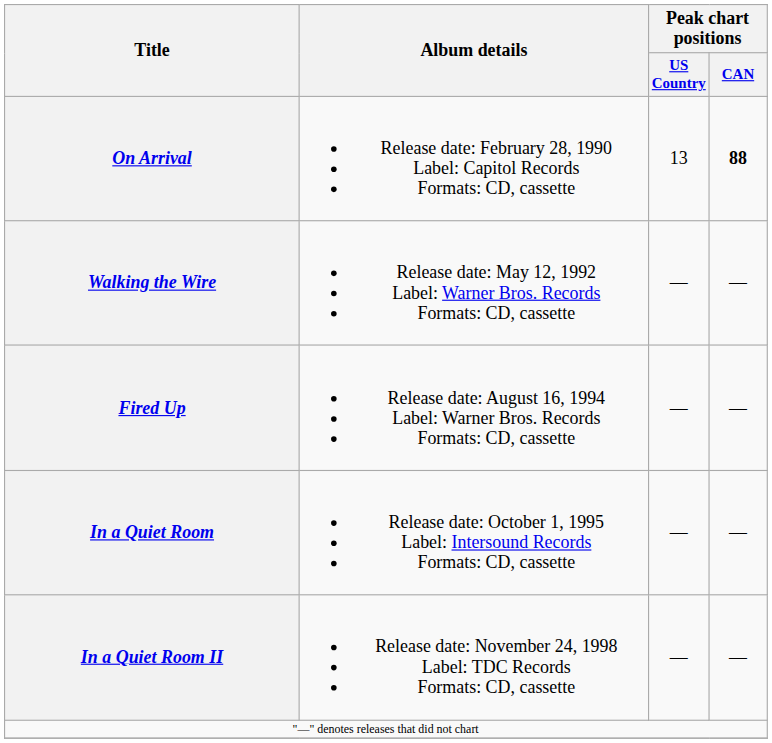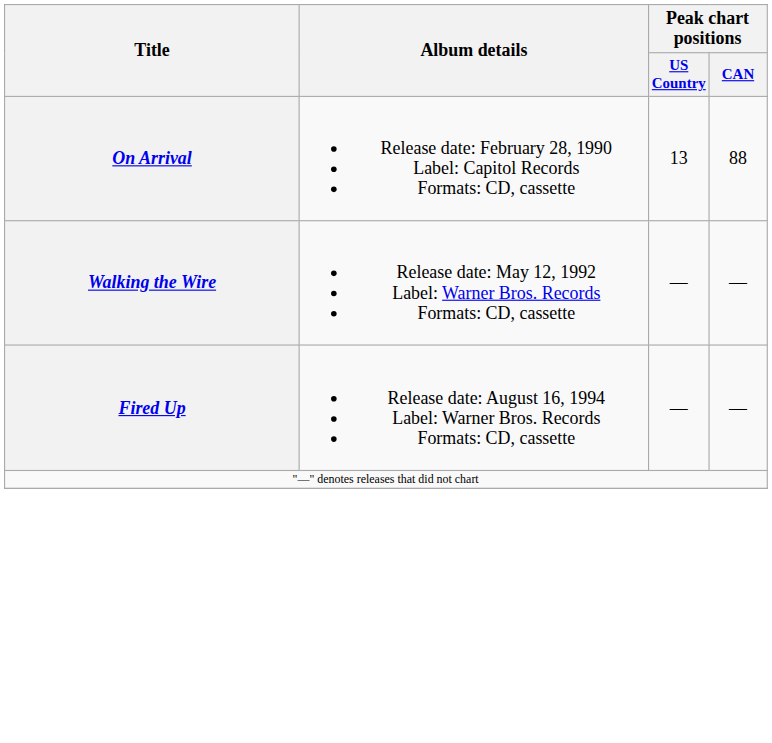 <table class="wikitable plainrowheaders" style="text-align:center;">
 <tr>
 <th rowspan="2" style="width:16em;">Title</th>
 <th rowspan="2" style="width:19em;">Album details</th>
 <th colspan="2">Peak chart<br>positions</th>
 </tr>
 <tr style="font-size:smaller;">
 <th width="45"><a href='#'>US Country</a><br></th>
 <th width="45"><a href='#'>CAN</a><br></th>
 </tr>
 <tr>
 <th scope="row"><em><a href='#'>On Arrival</a></em></th>
 <td><br><ul><li>Release date: February 28, 1990</li><li>Label: Capitol Records</li><li>Formats: CD, cassette</li></ul></td>
 <td>13</td>
-<td><strong>88</strong></td>
+<td>88</td>
 </tr>
 <tr>
 <th scope="row"><em><a href='#'>Walking the Wire</a></em></th>
 <td><br><ul><li>Release date: May 12, 1992</li><li>Label: <a href='#'>Warner Bros. Records</a></li><li>Formats: CD, cassette</li></ul></td>
 <td>—</td>
 <td>—</td>
 </tr>
 <tr>
 <th scope="row"><em><a href='#'>Fired Up</a></em></th>
 <td><br><ul><li>Release date: August 16, 1994</li><li>Label: Warner Bros. Records</li><li>Formats: CD, cassette</li></ul></td>
 <td>—</td>
 <td>—</td>
 </tr>
 <tr>
-<th scope="row"><em><a href='#'>In a Quiet Room</a></em></th>
-<td><br><ul><li>Release date: October 1, 1995</li><li>Label: <a href='#'>Intersound Records</a></li><li>Formats: CD, cassette</li></ul></td>
-<td>—</td>
-<td>—</td>
-</tr>
-<tr>
-<th scope="row"><em><a href='#'>In a Quiet Room II</a></em></th>
-<td><br><ul><li>Release date: November 24, 1998</li><li>Label: TDC Records</li><li>Formats: CD, cassette</li></ul></td>
-<td>—</td>
-<td>—</td>
-</tr>
-<tr>
 <td colspan="4" style="font-size:8pt">"—" denotes releases that did not chart</td>
 </tr>
 <tr>
 </tr>
 </table>
